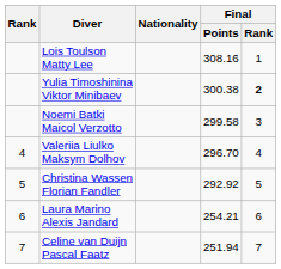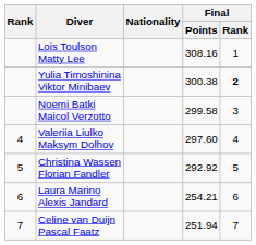 <table class="wikitable" style="text-align:center">
 <tr>
 <th rowspan=2>Rank</th>
 <th rowspan=2>Diver</th>
 <th rowspan=2>Nationality</th>
 <th colspan="2">Final</th>
 </tr>
 <tr>
 <th>Points</th>
 <th>Rank</th>
 </tr>
 <tr>
 <td></td>
 <td align=left><a href='#'>Lois Toulson</a> <br> <a href='#'>Matty Lee</a></td>
 <td align=left></td>
 <td>308.16</td>
 <td>1</td>
 </tr>
 <tr>
 <td></td>
 <td align=left><a href='#'>Yulia Timoshinina</a> <br> <a href='#'>Viktor Minibaev</a></td>
 <td align=left></td>
 <td>300.38</td>
 <td><strong>2</strong></td>
 </tr>
 <tr>
 <td></td>
 <td align=left><a href='#'>Noemi Batki</a> <br> <a href='#'>Maicol Verzotto</a></td>
 <td align=left></td>
 <td>299.58</td>
 <td>3</td>
 </tr>
 <tr>
 <td>4</td>
 <td align=left><a href='#'>Valeriia Liulko</a> <br> <a href='#'>Maksym Dolhov</a></td>
 <td align=left></td>
-<td>296.70</td>
+<td>297.60</td>
 <td>4</td>
 </tr>
 <tr>
 <td>5</td>
 <td align=left><a href='#'>Christina Wassen</a> <br> <a href='#'>Florian Fandler</a></td>
 <td align=left></td>
 <td>292.92</td>
 <td>5</td>
 </tr>
 <tr>
 <td>6</td>
 <td align=left><a href='#'>Laura Marino</a> <br> <a href='#'>Alexis Jandard</a></td>
 <td align=left></td>
 <td>254.21</td>
 <td>6</td>
 </tr>
 <tr>
 <td>7</td>
 <td align=left><a href='#'>Celine van Duijn</a> <br> <a href='#'>Pascal Faatz</a></td>
 <td align=left></td>
 <td>251.94</td>
 <td>7</td>
 </tr>
 </table>
